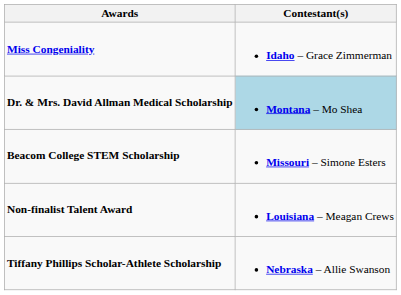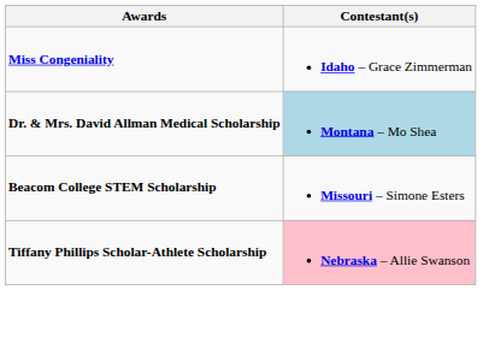 <table class="wikitable">
 <tr>
 <th>Awards</th>
 <th>Contestant(s)</th>
 </tr>
 <tr>
 <td><strong><a href='#'>Miss Congeniality</a></strong></td>
 <td><br><ul><li> <strong><a href='#'>Idaho</a></strong> – Grace Zimmerman</li></ul></td>
 </tr>
 <tr>
 <td><strong>Dr. & Mrs. David Allman Medical Scholarship</strong></td>
 <td style="background: lightblue;"><br><ul><li> <strong><a href='#'>Montana</a></strong> – Mo Shea</li></ul></td>
 </tr>
 <tr>
 <td><strong>Beacom College STEM Scholarship</strong></td>
 <td><br><ul><li> <strong><a href='#'>Missouri</a></strong> – Simone Esters</li></ul></td>
 </tr>
 <tr>
-<td><strong>Non-finalist Talent Award</strong></td>
-<td><br><ul><li> <strong><a href='#'>Louisiana</a></strong> – Meagan Crews</li></ul></td>
-</tr>
-<tr>
 <td><strong>Tiffany Phillips Scholar-Athlete Scholarship</strong></td>
-<td><br><ul><li> <strong><a href='#'>Nebraska</a></strong> – Allie Swanson</li></ul></td>
+<td style="background: pink;"><br><ul><li> <strong><a href='#'>Nebraska</a></strong> – Allie Swanson</li></ul></td>
 </tr>
 </table>
